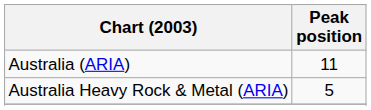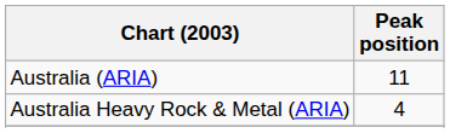 <table class="wikitable sortable">
 <tr>
 <th>Chart (2003)</th>
 <th>Peak<br>position</th>
 </tr>
 <tr>
 <td>Australia (<a href='#'>ARIA</a>)</td>
 <td align="center">11</td>
 </tr>
 <tr>
 <td>Australia Heavy Rock & Metal (<a href='#'>ARIA</a>)</td>
-<td align="center">5</td>
+<td align="center">4</td>
 </tr>
 <tr>
 </tr>
 <tr>
 </tr>
 </table>
